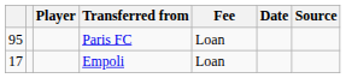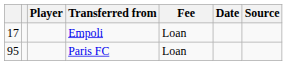 <table class="wikitable plainrowheaders sortable">
 <tr>
 <th></th>
 <th></th>
 <th scope=col>Player</th>
 <th>Transferred from</th>
 <th !scope=col; style="width: 65px;">Fee</th>
 <th scope=col>Date</th>
 <th scope=col>Source</th>
 </tr>
 <tr>
+<td align=center>17</td>
+<td align=center></td>
+<td></td>
+<td> <a href='#'>Empoli</a></td>
+<td>Loan</td>
+<td></td>
+<td></td>
+</tr>
+<tr>
 <td align=center>95</td>
 <td align=center></td>
 <td></td>
 <td> <a href='#'>Paris FC</a></td>
 <td>Loan</td>
 <td></td>
 <td></td>
 </tr>
-<tr>
-<td align=center>17</td>
-<td align=center></td>
-<td></td>
-<td> <a href='#'>Empoli</a></td>
-<td>Loan</td>
-<td></td>
-<td></td>
-</tr>
 </table>
